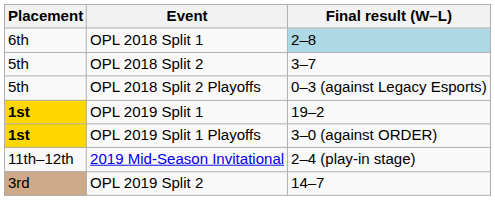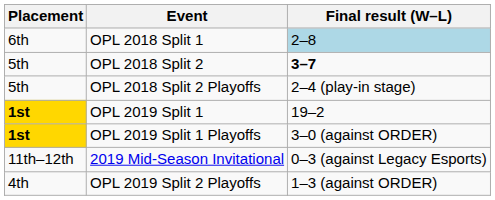 <table class="wikitable sortable mw-collapsible mw-collapsed">
 <tr>
 <th>Placement</th>
 <th>Event</th>
 <th>Final result (W–L)</th>
 </tr>
 <tr>
 <td> 6th</td>
 <td> OPL 2018 Split 1</td>
 <td style="background: lightblue;"> 2–8</td>
 </tr>
 <tr>
 <td> 5th</td>
 <td> OPL 2018 Split 2</td>
-<td> 3–7</td>
+<td><strong> 3–7</strong></td>
 </tr>
 <tr>
 <td> 5th</td>
 <td> OPL 2018 Split 2 Playoffs</td>
-<td> 0–3 (against Legacy Esports)</td>
+<td> 2–4 (play-in stage)</td>
 </tr>
 <tr>
 <td style="background-color:Gold;"> <strong>1st</strong></td>
 <td> OPL 2019 Split 1</td>
 <td> 19–2</td>
 </tr>
 <tr>
 <td style="background-color:Gold;"> <strong>1st</strong></td>
 <td> OPL 2019 Split 1 Playoffs</td>
 <td> 3–0 (against ORDER)</td>
 </tr>
 <tr>
 <td> 11th–12th</td>
 <td> <a href='#'>2019 Mid-Season Invitational</a></td>
-<td> 2–4 (play-in stage)</td>
+<td> 0–3 (against Legacy Esports)</td>
 </tr>
 <tr>
-<td style="background-color:#CFAA88;"> 3rd</td>
-<td> OPL 2019 Split 2</td>
-<td> 14–7</td>
+<td> 4th</td>
+<td> OPL 2019 Split 2 Playoffs</td>
+<td> 1–3 (against ORDER)</td>
 </tr>
 </table>
